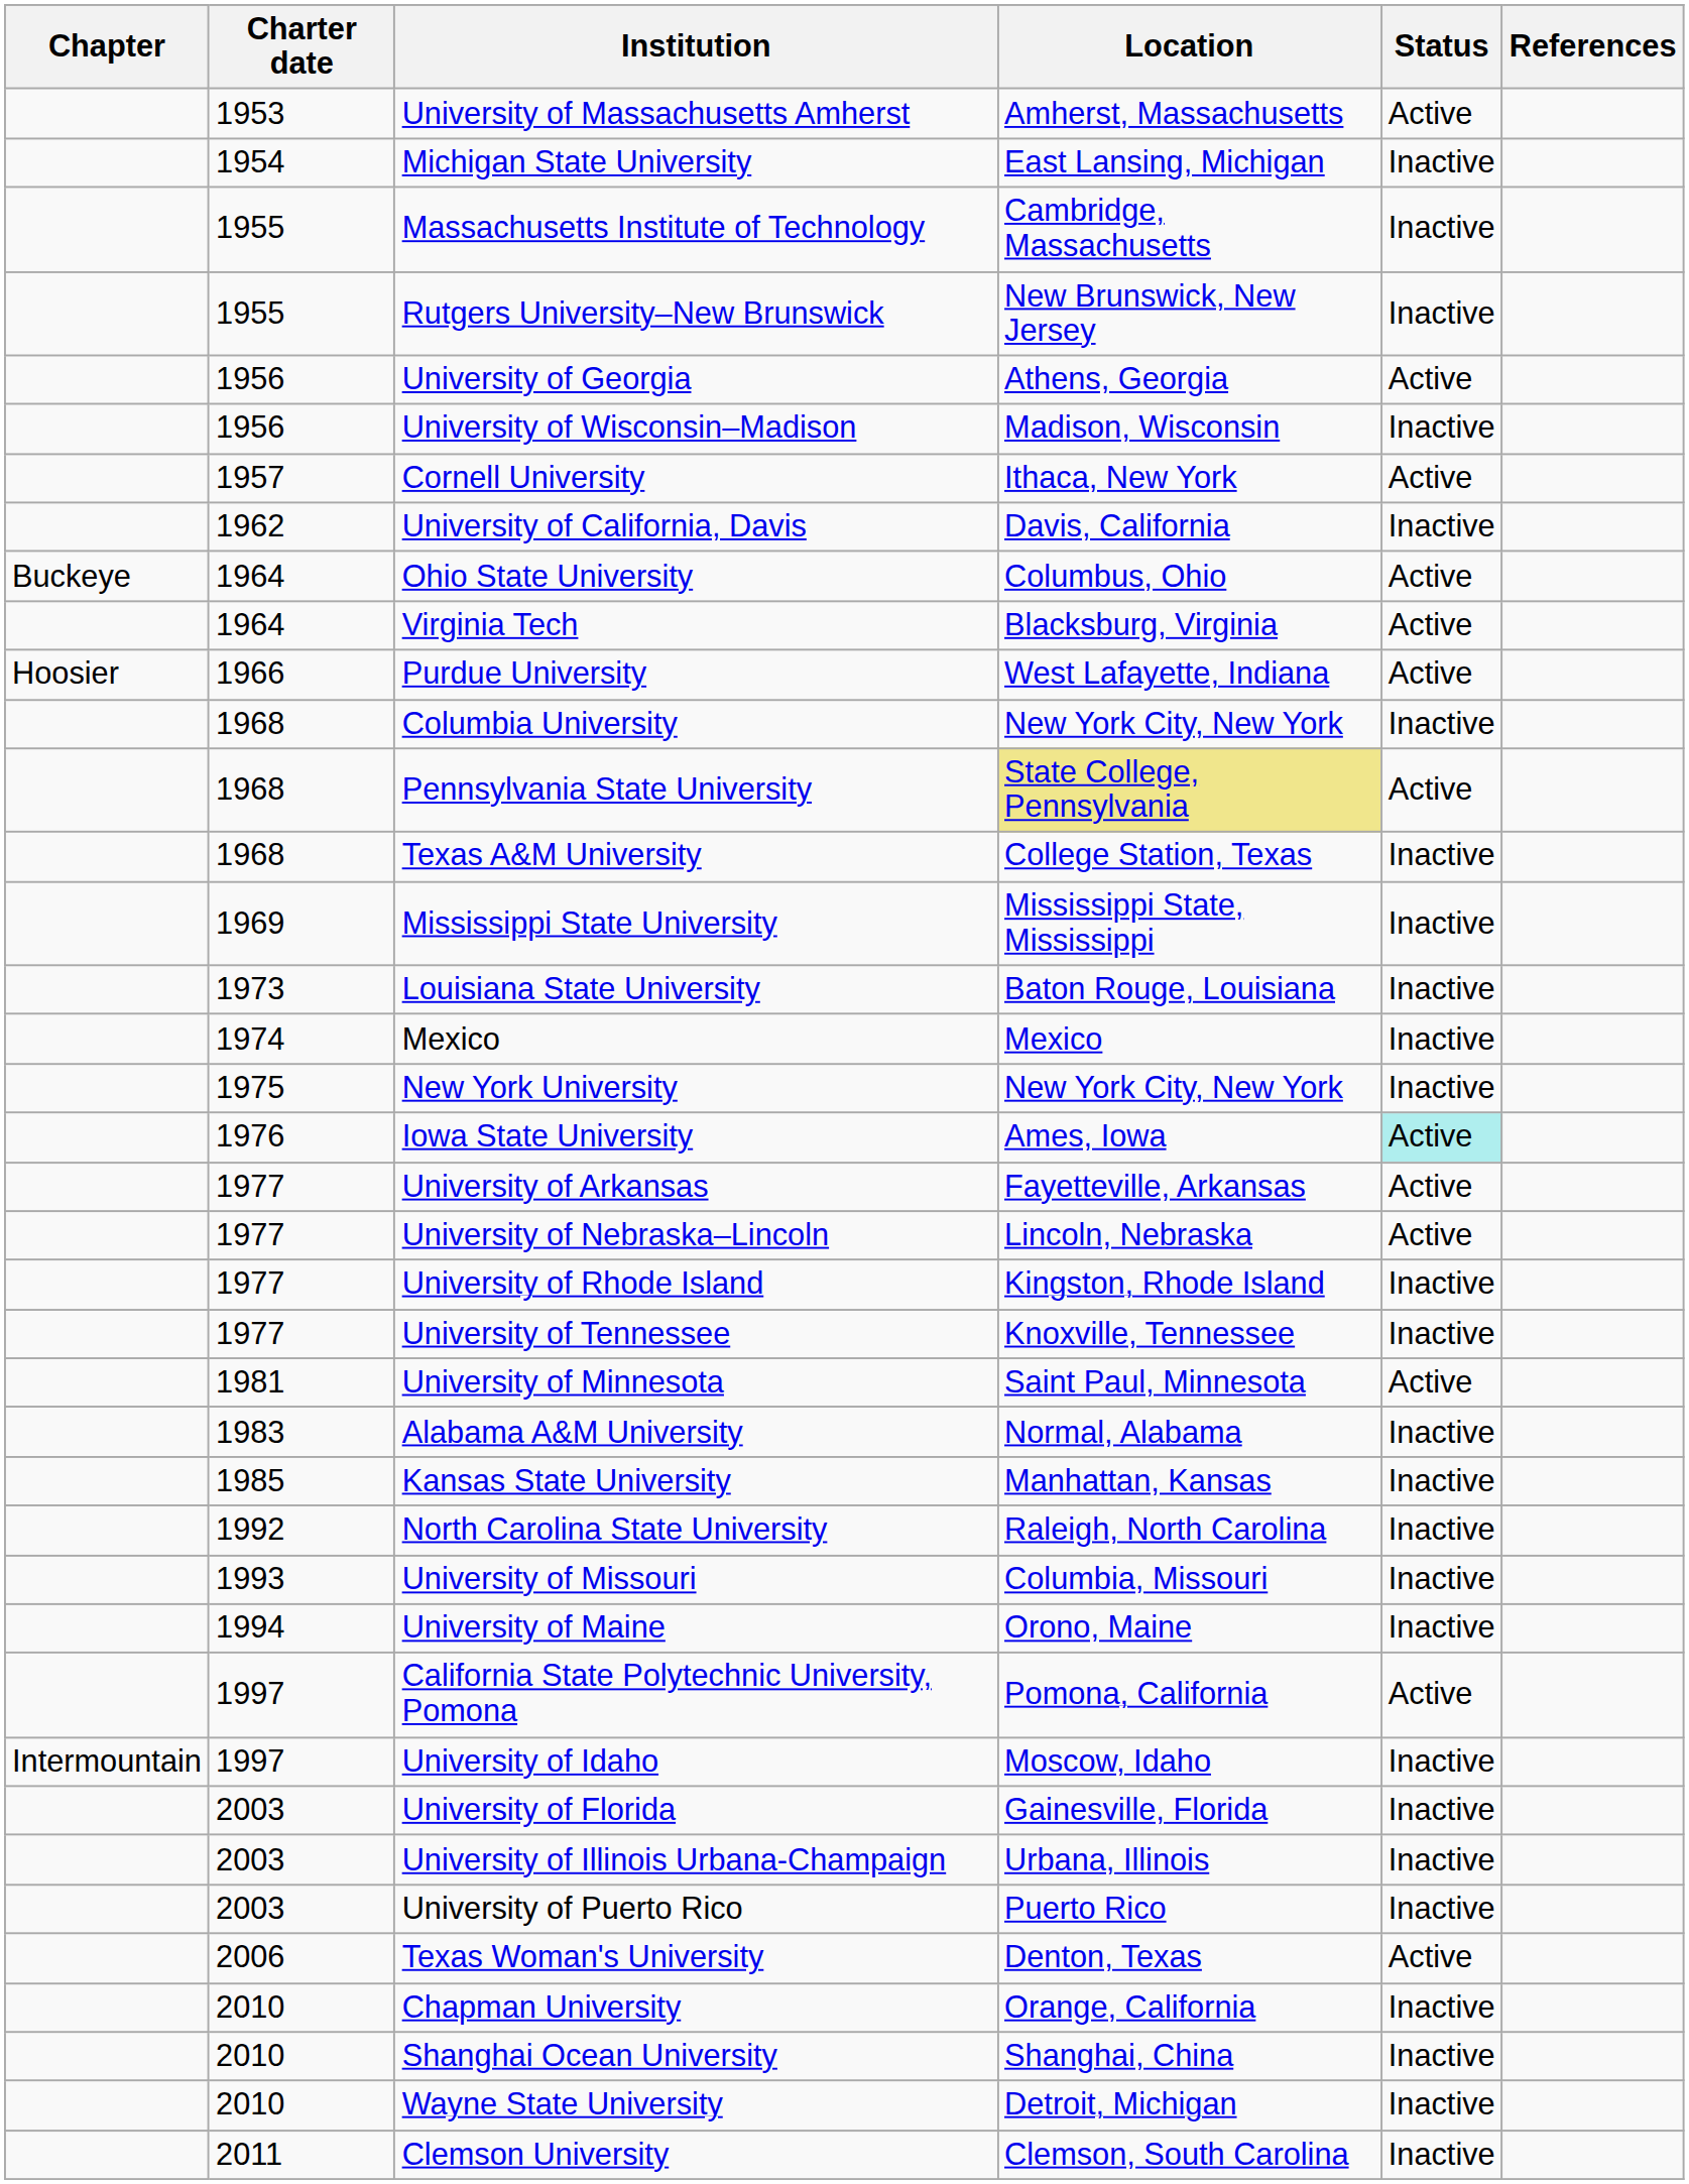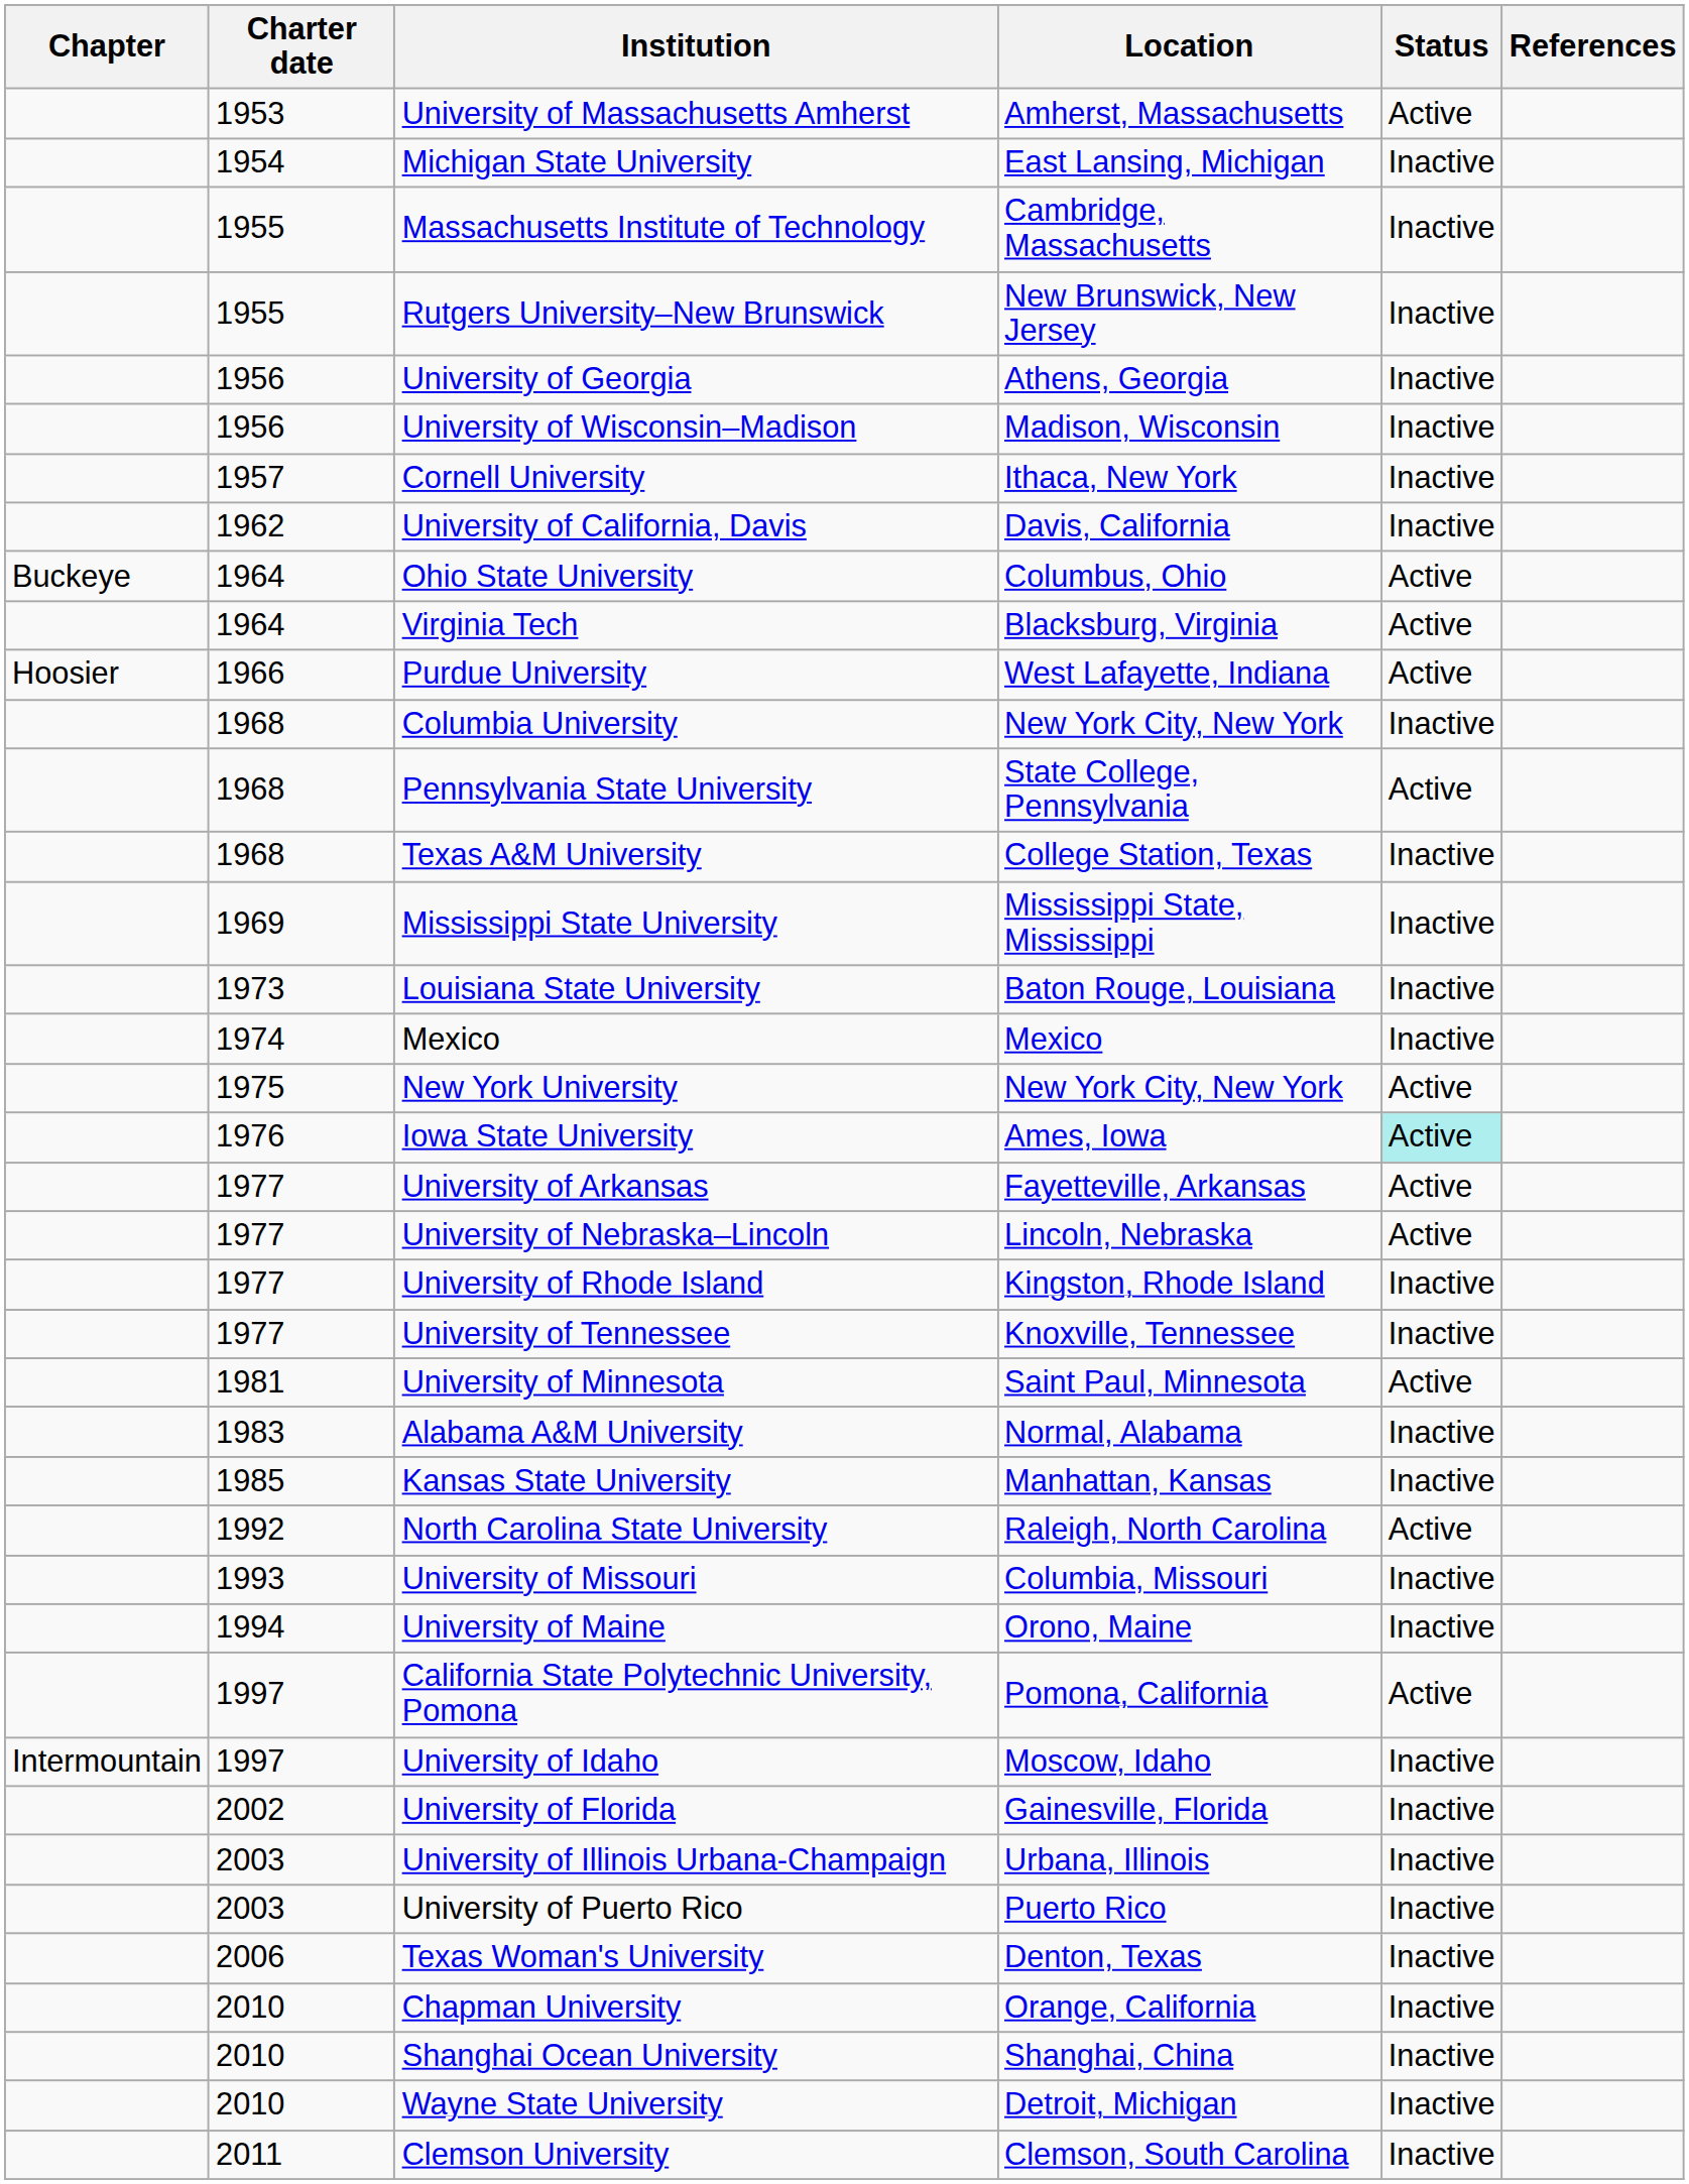 <table class="wikitable sortable">
 <tr>
 <th>Chapter</th>
 <th>Charter date</th>
 <th>Institution</th>
 <th>Location</th>
 <th>Status</th>
 <th>References</th>
 </tr>
 <tr>
 <td></td>
 <td>1953</td>
 <td><a href='#'>University of Massachusetts Amherst</a></td>
 <td><a href='#'>Amherst, Massachusetts</a></td>
 <td>Active</td>
 <td></td>
 </tr>
 <tr>
 <td></td>
 <td>1954</td>
 <td><a href='#'>Michigan State University</a></td>
 <td><a href='#'>East Lansing, Michigan</a></td>
 <td>Inactive</td>
 <td></td>
 </tr>
 <tr>
 <td></td>
 <td>1955</td>
 <td><a href='#'>Massachusetts Institute of Technology</a></td>
 <td><a href='#'>Cambridge, Massachusetts</a></td>
 <td>Inactive</td>
 <td></td>
 </tr>
 <tr>
 <td></td>
 <td>1955</td>
 <td><a href='#'>Rutgers University–New Brunswick</a></td>
 <td><a href='#'>New Brunswick, New Jersey</a></td>
 <td>Inactive</td>
 <td></td>
 </tr>
 <tr>
 <td></td>
 <td>1956</td>
 <td><a href='#'>University of Georgia</a></td>
 <td><a href='#'>Athens, Georgia</a></td>
-<td>Active</td>
+<td>Inactive</td>
 <td></td>
 </tr>
 <tr>
 <td></td>
 <td>1956</td>
 <td><a href='#'>University of Wisconsin–Madison</a></td>
 <td><a href='#'>Madison, Wisconsin</a></td>
 <td>Inactive</td>
 <td></td>
 </tr>
 <tr>
 <td></td>
 <td>1957</td>
 <td><a href='#'>Cornell University</a></td>
 <td><a href='#'>Ithaca, New York</a></td>
-<td>Active</td>
+<td>Inactive</td>
 <td></td>
 </tr>
 <tr>
 <td></td>
 <td>1962</td>
 <td><a href='#'>University of California, Davis</a></td>
 <td><a href='#'>Davis, California</a></td>
 <td>Inactive</td>
 <td></td>
 </tr>
 <tr>
 <td>Buckeye</td>
 <td>1964</td>
 <td><a href='#'>Ohio State University</a></td>
 <td><a href='#'>Columbus, Ohio</a></td>
 <td>Active</td>
 <td></td>
 </tr>
 <tr>
 <td></td>
 <td>1964</td>
 <td><a href='#'>Virginia Tech</a></td>
 <td><a href='#'>Blacksburg, Virginia</a></td>
 <td>Active</td>
 <td></td>
 </tr>
 <tr>
 <td>Hoosier</td>
 <td>1966</td>
 <td><a href='#'>Purdue University</a></td>
 <td><a href='#'>West Lafayette, Indiana</a></td>
 <td>Active</td>
 <td></td>
 </tr>
 <tr>
 <td></td>
 <td>1968</td>
 <td><a href='#'>Columbia University</a></td>
 <td><a href='#'>New York City, New York</a></td>
 <td>Inactive</td>
 <td></td>
 </tr>
 <tr>
 <td></td>
 <td>1968</td>
 <td><a href='#'>Pennsylvania State University</a></td>
-<td style="background: khaki;"><a href='#'>State College, Pennsylvania</a></td>
+<td><a href='#'>State College, Pennsylvania</a></td>
 <td>Active</td>
 <td></td>
 </tr>
 <tr>
 <td></td>
 <td>1968</td>
 <td><a href='#'>Texas A&M University</a></td>
 <td><a href='#'>College Station, Texas</a></td>
 <td>Inactive</td>
 <td></td>
 </tr>
 <tr>
 <td></td>
 <td>1969</td>
 <td><a href='#'>Mississippi State University</a></td>
 <td><a href='#'>Mississippi State, Mississippi</a></td>
 <td>Inactive</td>
 <td></td>
 </tr>
 <tr>
 <td></td>
 <td>1973</td>
 <td><a href='#'>Louisiana State University</a></td>
 <td><a href='#'>Baton Rouge, Louisiana</a></td>
 <td>Inactive</td>
 <td></td>
 </tr>
 <tr>
 <td></td>
 <td>1974</td>
 <td>Mexico</td>
 <td><a href='#'>Mexico</a></td>
 <td>Inactive</td>
 <td></td>
 </tr>
 <tr>
 <td></td>
 <td>1975</td>
 <td><a href='#'>New York University</a></td>
 <td><a href='#'>New York City, New York</a></td>
-<td>Inactive</td>
+<td>Active</td>
 <td></td>
 </tr>
 <tr>
 <td></td>
 <td>1976</td>
 <td><a href='#'>Iowa State University</a></td>
 <td><a href='#'>Ames, Iowa</a></td>
 <td style="background: paleturquoise;">Active</td>
 <td></td>
 </tr>
 <tr>
 <td></td>
 <td>1977</td>
 <td><a href='#'>University of Arkansas</a></td>
 <td><a href='#'>Fayetteville, Arkansas</a></td>
 <td>Active</td>
 <td></td>
 </tr>
 <tr>
 <td></td>
 <td>1977</td>
 <td><a href='#'>University of Nebraska–Lincoln</a></td>
 <td><a href='#'>Lincoln, Nebraska</a></td>
 <td>Active</td>
 <td></td>
 </tr>
 <tr>
 <td></td>
 <td>1977</td>
 <td><a href='#'>University of Rhode Island</a></td>
 <td><a href='#'>Kingston, Rhode Island</a></td>
 <td>Inactive</td>
 <td></td>
 </tr>
 <tr>
 <td></td>
 <td>1977</td>
 <td><a href='#'>University of Tennessee</a></td>
 <td><a href='#'>Knoxville, Tennessee</a></td>
 <td>Inactive</td>
 <td></td>
 </tr>
 <tr>
 <td></td>
 <td>1981</td>
 <td><a href='#'>University of Minnesota</a></td>
 <td><a href='#'>Saint Paul, Minnesota</a></td>
 <td>Active</td>
 <td></td>
 </tr>
 <tr>
 <td></td>
 <td>1983</td>
 <td><a href='#'>Alabama A&M University</a></td>
 <td><a href='#'>Normal, Alabama</a></td>
 <td>Inactive</td>
 <td></td>
 </tr>
 <tr>
 <td></td>
 <td>1985</td>
 <td><a href='#'>Kansas State University</a></td>
 <td><a href='#'>Manhattan, Kansas</a></td>
 <td>Inactive</td>
 <td></td>
 </tr>
 <tr>
 <td></td>
 <td>1992</td>
 <td><a href='#'>North Carolina State University</a></td>
 <td><a href='#'>Raleigh, North Carolina</a></td>
-<td>Inactive</td>
+<td>Active</td>
 <td></td>
 </tr>
 <tr>
 <td></td>
 <td>1993</td>
 <td><a href='#'>University of Missouri</a></td>
 <td><a href='#'>Columbia, Missouri</a></td>
 <td>Inactive</td>
 <td></td>
 </tr>
 <tr>
 <td></td>
 <td>1994</td>
 <td><a href='#'>University of Maine</a></td>
 <td><a href='#'>Orono, Maine</a></td>
 <td>Inactive</td>
 <td></td>
 </tr>
 <tr>
 <td></td>
 <td>1997</td>
 <td><a href='#'>California State Polytechnic University, Pomona</a></td>
 <td><a href='#'>Pomona, California</a></td>
 <td>Active</td>
 <td></td>
 </tr>
 <tr>
 <td>Intermountain</td>
 <td>1997</td>
 <td><a href='#'>University of Idaho</a></td>
 <td><a href='#'>Moscow, Idaho</a></td>
 <td>Inactive</td>
 <td></td>
 </tr>
 <tr>
 <td></td>
-<td>2003</td>
+<td>2002</td>
 <td><a href='#'>University of Florida</a></td>
 <td><a href='#'>Gainesville, Florida</a></td>
 <td>Inactive</td>
 <td></td>
 </tr>
 <tr>
 <td></td>
 <td>2003</td>
 <td><a href='#'>University of Illinois Urbana-Champaign</a></td>
 <td><a href='#'>Urbana, Illinois</a></td>
 <td>Inactive</td>
 <td></td>
 </tr>
 <tr>
 <td></td>
 <td>2003</td>
 <td>University of Puerto Rico</td>
 <td><a href='#'>Puerto Rico</a></td>
 <td>Inactive</td>
 <td></td>
 </tr>
 <tr>
 <td></td>
 <td>2006</td>
 <td><a href='#'>Texas Woman's University</a></td>
 <td><a href='#'>Denton, Texas</a></td>
-<td>Active</td>
+<td>Inactive</td>
 <td></td>
 </tr>
 <tr>
 <td></td>
 <td>2010</td>
 <td><a href='#'>Chapman University</a></td>
 <td><a href='#'>Orange, California</a></td>
 <td>Inactive</td>
 <td></td>
 </tr>
 <tr>
 <td></td>
 <td>2010</td>
 <td><a href='#'>Shanghai Ocean University</a></td>
 <td><a href='#'>Shanghai, China</a></td>
 <td>Inactive</td>
 <td></td>
 </tr>
 <tr>
 <td></td>
 <td>2010</td>
 <td><a href='#'>Wayne State University</a></td>
 <td><a href='#'>Detroit, Michigan</a></td>
 <td>Inactive</td>
 <td></td>
 </tr>
 <tr>
 <td></td>
 <td>2011</td>
 <td><a href='#'>Clemson University</a></td>
 <td><a href='#'>Clemson, South Carolina</a></td>
 <td>Inactive</td>
 <td></td>
 </tr>
 </table>
